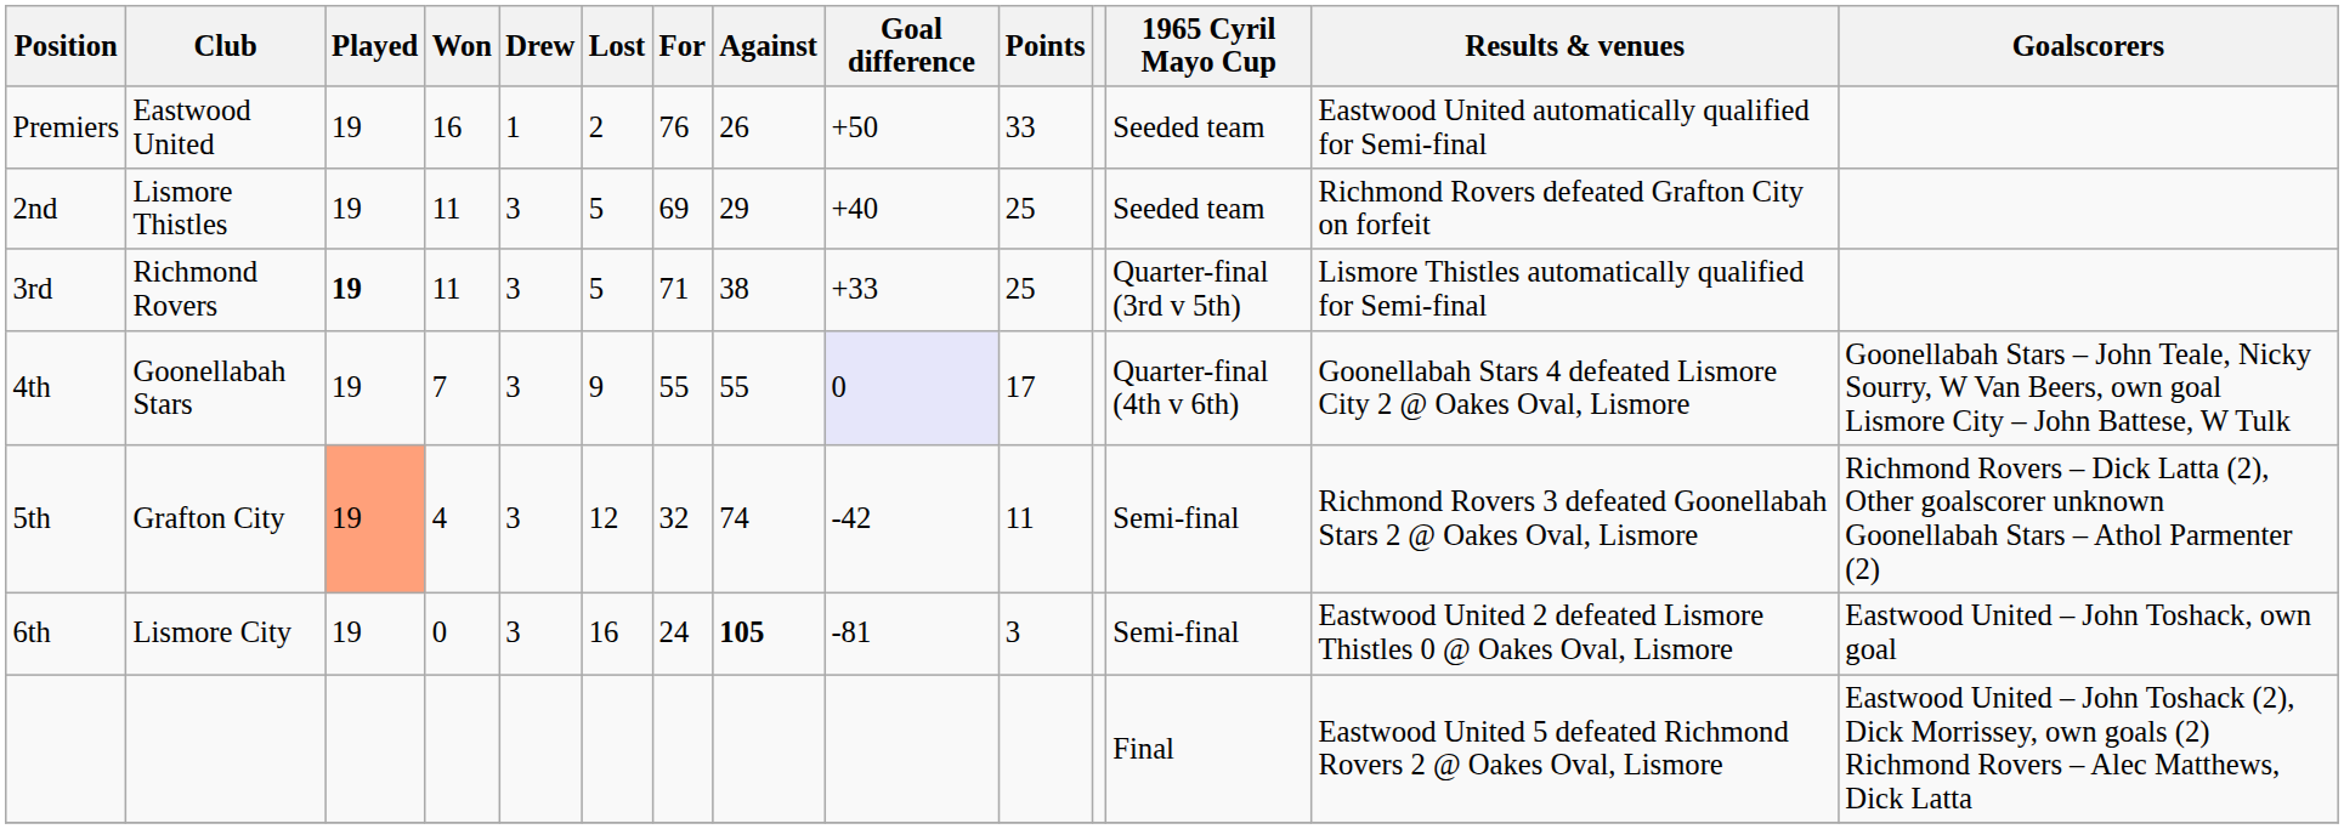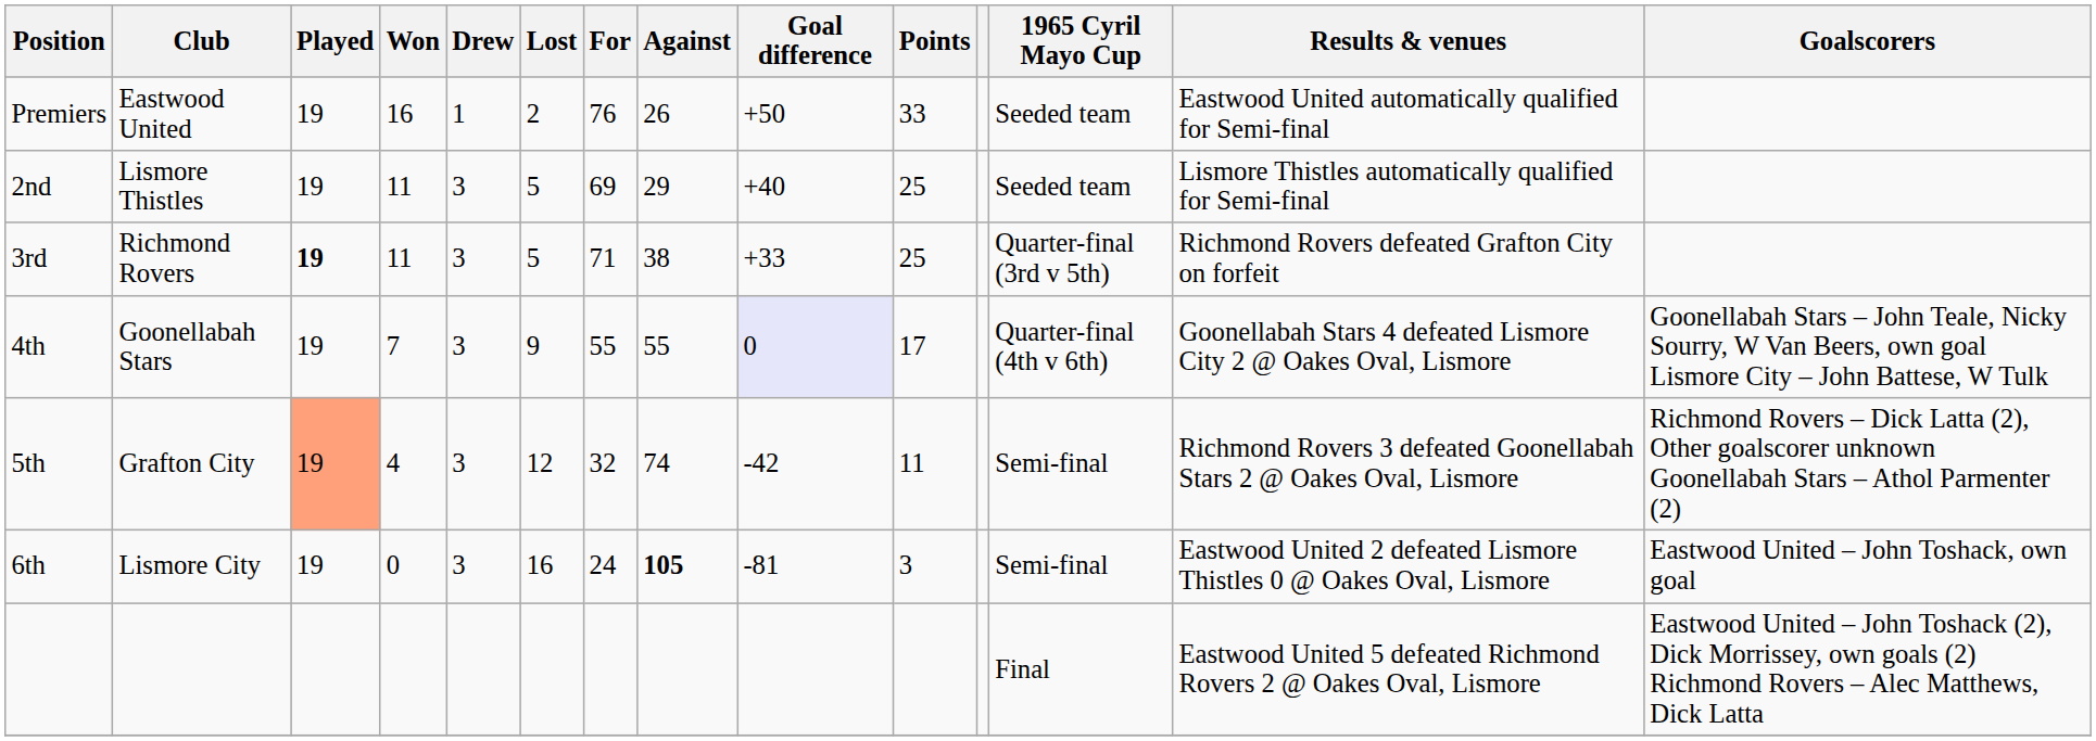 <table class="wikitable">
 <tr>
 <th>Position</th>
 <th>Club</th>
 <th>Played</th>
 <th>Won</th>
 <th>Drew</th>
 <th>Lost</th>
 <th>For</th>
 <th>Against</th>
 <th>Goal difference</th>
 <th>Points</th>
 <th></th>
 <th>1965 Cyril Mayo Cup</th>
 <th>Results & venues</th>
 <th>Goalscorers</th>
 </tr>
 <tr>
 <td>Premiers</td>
 <td>Eastwood United</td>
 <td>19</td>
 <td>16</td>
 <td>1</td>
 <td>2</td>
 <td>76</td>
 <td>26</td>
 <td>+50</td>
 <td>33</td>
 <td></td>
 <td>Seeded team</td>
 <td>Eastwood United automatically qualified for Semi-final</td>
 <td></td>
 </tr>
 <tr>
 <td>2nd</td>
 <td>Lismore Thistles</td>
 <td>19</td>
 <td>11</td>
 <td>3</td>
 <td>5</td>
 <td>69</td>
 <td>29</td>
 <td>+40</td>
 <td>25</td>
 <td></td>
 <td>Seeded team</td>
-<td>Richmond Rovers defeated Grafton City on forfeit</td>
+<td>Lismore Thistles automatically qualified for Semi-final</td>
 <td></td>
 </tr>
 <tr>
 <td>3rd</td>
 <td>Richmond Rovers</td>
 <td><strong>19</strong></td>
 <td>11</td>
 <td>3</td>
 <td>5</td>
 <td>71</td>
 <td>38</td>
 <td>+33</td>
 <td>25</td>
 <td></td>
 <td>Quarter-final (3rd v 5th)</td>
-<td>Lismore Thistles automatically qualified for Semi-final</td>
+<td>Richmond Rovers defeated Grafton City on forfeit</td>
 <td></td>
 </tr>
 <tr>
 <td>4th</td>
 <td>Goonellabah Stars</td>
 <td>19</td>
 <td>7</td>
 <td>3</td>
 <td>9</td>
 <td>55</td>
 <td>55</td>
 <td style="background: lavender;">0</td>
 <td>17</td>
 <td></td>
 <td>Quarter-final (4th v 6th)</td>
 <td>Goonellabah Stars 4 defeated Lismore City 2 @ Oakes Oval, Lismore</td>
 <td>Goonellabah Stars – John Teale, Nicky Sourry, W Van Beers, own goal<br>Lismore City – John Battese, W Tulk</td>
 </tr>
 <tr>
 <td>5th</td>
 <td>Grafton City</td>
 <td style="background: lightsalmon;">19</td>
 <td>4</td>
 <td>3</td>
 <td>12</td>
 <td>32</td>
 <td>74</td>
 <td>-42</td>
 <td>11</td>
 <td></td>
 <td>Semi-final</td>
 <td>Richmond Rovers 3 defeated Goonellabah Stars 2 @ Oakes Oval, Lismore</td>
 <td>Richmond Rovers – Dick Latta (2), Other goalscorer unknown<br>Goonellabah Stars – Athol Parmenter (2)</td>
 </tr>
 <tr>
 <td>6th</td>
 <td>Lismore City</td>
 <td>19</td>
 <td>0</td>
 <td>3</td>
 <td>16</td>
 <td>24</td>
 <td><strong>105</strong></td>
 <td>-81</td>
 <td>3</td>
 <td></td>
 <td>Semi-final</td>
 <td>Eastwood United 2 defeated Lismore Thistles 0 @ Oakes Oval, Lismore</td>
 <td>Eastwood United – John Toshack, own goal</td>
 </tr>
 <tr>
 <td></td>
 <td></td>
 <td></td>
 <td></td>
 <td></td>
 <td></td>
 <td></td>
 <td></td>
 <td></td>
 <td></td>
 <td></td>
 <td>Final</td>
 <td>Eastwood United 5 defeated Richmond Rovers 2 @ Oakes Oval, Lismore</td>
 <td>Eastwood United – John Toshack (2), Dick Morrissey, own goals (2)<br>Richmond Rovers – Alec Matthews, Dick Latta</td>
 </tr>
 <tr>
 </tr>
 </table>
